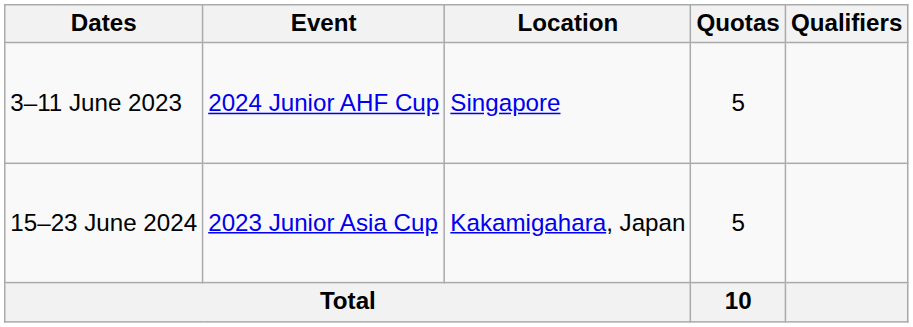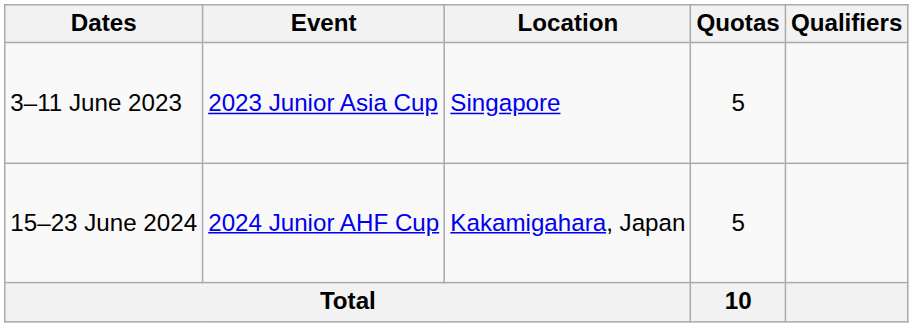 <table class="wikitable">
 <tr>
 <th>Dates</th>
 <th>Event</th>
 <th>Location</th>
 <th>Quotas</th>
 <th>Qualifiers</th>
 </tr>
 <tr>
 <td>3–11 June 2023</td>
-<td><a href='#'>2024 Junior AHF Cup</a></td>
+<td><a href='#'>2023 Junior Asia Cup</a></td>
 <td><a href='#'>Singapore</a></td>
 <td align=center>5</td>
 <td><br><br><br><br></td>
 </tr>
 <tr>
 <td>15–23 June 2024</td>
-<td><a href='#'>2023 Junior Asia Cup</a></td>
+<td><a href='#'>2024 Junior AHF Cup</a></td>
 <td><a href='#'>Kakamigahara</a>, Japan</td>
 <td align=center>5</td>
 <td><br><br><br><br></td>
 </tr>
 <tr>
 <th colspan=3>Total</th>
 <th>10</th>
 <th></th>
 </tr>
 </table>
